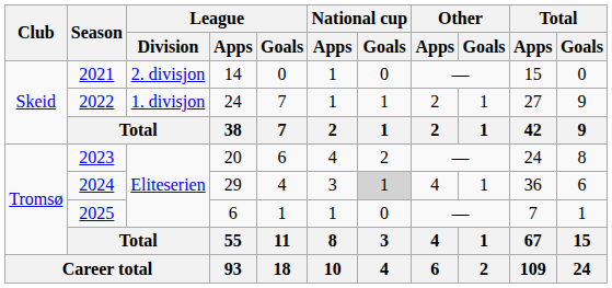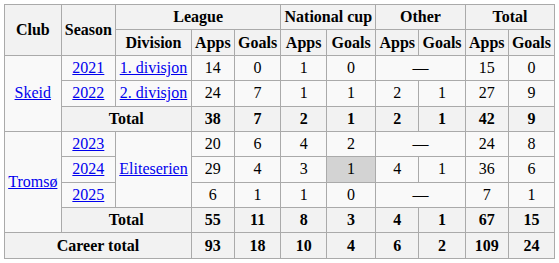 <table class="wikitable" style="text-align: center;">
 <tr>
 <th rowspan="2">Club</th>
 <th rowspan="2">Season</th>
 <th colspan="3">League</th>
 <th colspan="2">National cup</th>
 <th colspan="2">Other</th>
 <th colspan="2">Total</th>
 </tr>
 <tr>
 <th>Division</th>
 <th>Apps</th>
 <th>Goals</th>
 <th>Apps</th>
 <th>Goals</th>
 <th>Apps</th>
 <th>Goals</th>
 <th>Apps</th>
 <th>Goals</th>
 </tr>
 <tr>
 <td rowspan="3"><a href='#'>Skeid</a></td>
 <td><a href='#'>2021</a></td>
-<td><a href='#'>2. divisjon</a></td>
+<td><a href='#'>1. divisjon</a></td>
 <td>14</td>
 <td>0</td>
 <td>1</td>
 <td>0</td>
 <td colspan="2">—</td>
 <td>15</td>
 <td>0</td>
 </tr>
 <tr>
 <td><a href='#'>2022</a></td>
-<td><a href='#'>1. divisjon</a></td>
+<td><a href='#'>2. divisjon</a></td>
 <td>24</td>
 <td>7</td>
 <td>1</td>
 <td>1</td>
 <td>2</td>
 <td>1</td>
 <td>27</td>
 <td>9</td>
 </tr>
 <tr>
 <th colspan="2">Total</th>
 <th>38</th>
 <th>7</th>
 <th>2</th>
 <th>1</th>
 <th>2</th>
 <th>1</th>
 <th>42</th>
 <th>9</th>
 </tr>
 <tr>
 <td rowspan="4"><a href='#'>Tromsø</a></td>
 <td><a href='#'>2023</a></td>
 <td rowspan="3"><a href='#'>Eliteserien</a></td>
 <td>20</td>
 <td>6</td>
 <td>4</td>
 <td>2</td>
 <td colspan="2">—</td>
 <td>24</td>
 <td>8</td>
 </tr>
 <tr>
 <td><a href='#'>2024</a></td>
 <td>29</td>
 <td>4</td>
 <td>3</td>
 <td style="background: lightgrey;">1</td>
 <td>4</td>
 <td>1</td>
 <td>36</td>
 <td>6</td>
 </tr>
 <tr>
 <td><a href='#'>2025</a></td>
 <td>6</td>
 <td>1</td>
 <td>1</td>
 <td>0</td>
 <td colspan="2">—</td>
 <td>7</td>
 <td>1</td>
 </tr>
 <tr>
 <th colspan="2">Total</th>
 <th>55</th>
 <th>11</th>
 <th>8</th>
 <th>3</th>
 <th>4</th>
 <th>1</th>
 <th>67</th>
 <th>15</th>
 </tr>
 <tr>
 <th colspan="3">Career total</th>
 <th>93</th>
 <th>18</th>
 <th>10</th>
 <th>4</th>
 <th>6</th>
 <th>2</th>
 <th>109</th>
 <th>24</th>
 </tr>
 </table>
